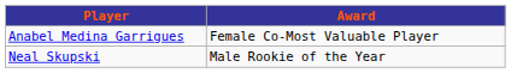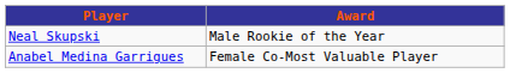 <table class="wikitable" style="text-align:left">
 <tr>
 <th style="background:#333399; color:#FF5800" width="200px">Player</th>
 <th style="background:#333399; color:#FF5800" width="300px">Award</th>
 </tr>
 <tr>
+<td><a href='#'>Neal Skupski</a></td>
+<td>Male Rookie of the Year</td>
+</tr>
+<tr>
 <td><a href='#'>Anabel Medina Garrigues</a></td>
 <td>Female Co-Most Valuable Player</td>
 </tr>
-<tr>
-<td><a href='#'>Neal Skupski</a></td>
-<td>Male Rookie of the Year</td>
-</tr>
 </table>
